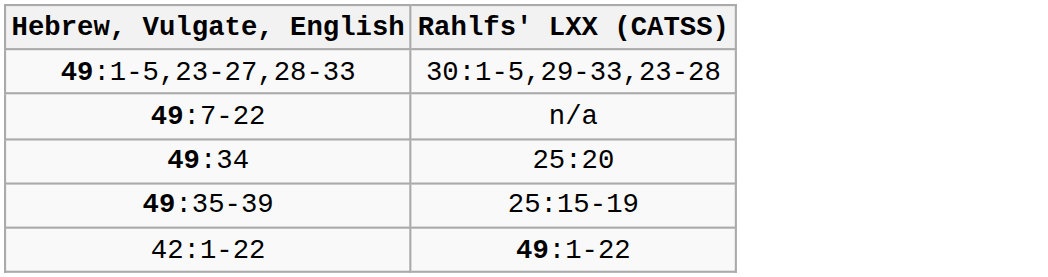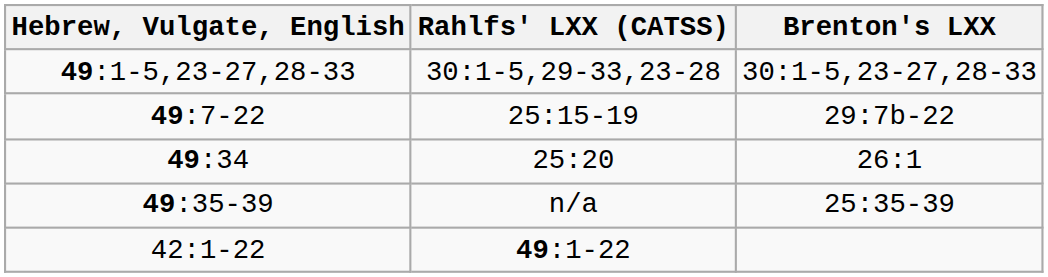 <table class=wikitable>
 <tr>
 <th>Hebrew, Vulgate, English</th>
 <th>Rahlfs' LXX (CATSS)</th>
+<th>Brenton's LXX</th>
 </tr>
 <tr>
 <td align=center><strong>49</strong>:1-5,23-27,28-33</td>
 <td align=center>30:1-5,29-33,23-28</td>
+<td align=center>30:1-5,23-27,28-33</td>
 </tr>
 <tr>
 <td align=center><strong>49</strong>:7-22</td>
-<td align=center>n/a</td>
+<td align=center>25:15-19</td>
+<td align=center>29:7b-22</td>
 </tr>
 <tr>
 <td align=center><strong>49</strong>:34</td>
 <td align=center>25:20</td>
+<td align=center>26:1</td>
 </tr>
 <tr>
 <td align=center><strong>49</strong>:35-39</td>
-<td align=center>25:15-19</td>
+<td align=center>n/a</td>
+<td align=center>25:35-39</td>
 </tr>
 <tr>
 <td align=center>42:1-22</td>
 <td align=center><strong>49</strong>:1-22</td>
+<td></td>
 </tr>
 </table>
